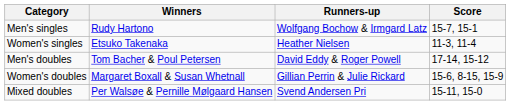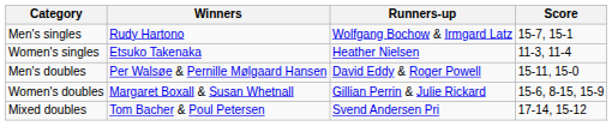 <table class=wikitable style="margin:auto;">
 <tr>
 <th>Category</th>
 <th>Winners</th>
 <th>Runners-up</th>
 <th>Score</th>
 </tr>
 <tr>
 <td>Men's singles</td>
 <td> <a href='#'>Rudy Hartono</a></td>
 <td> <a href='#'>Wolfgang Bochow</a> & <a href='#'>Irmgard Latz</a></td>
 <td>15-7, 15-1</td>
 </tr>
 <tr>
 <td>Women's singles</td>
 <td> <a href='#'>Etsuko Takenaka</a></td>
 <td> <a href='#'>Heather Nielsen</a></td>
 <td>11-3, 11-4</td>
 </tr>
 <tr>
 <td>Men's doubles</td>
-<td> <a href='#'>Tom Bacher</a> & <a href='#'>Poul Petersen</a></td>
+<td> <a href='#'>Per Walsøe</a> & <a href='#'>Pernille Mølgaard Hansen</a></td>
 <td> <a href='#'>David Eddy</a> & <a href='#'>Roger Powell</a></td>
-<td>17-14, 15-12</td>
+<td>15-11, 15-0</td>
 </tr>
 <tr>
 <td>Women's doubles</td>
 <td> <a href='#'>Margaret Boxall</a> & <a href='#'>Susan Whetnall</a></td>
 <td> <a href='#'>Gillian Perrin</a> & <a href='#'>Julie Rickard</a></td>
 <td>15-6, 8-15, 15-9</td>
 </tr>
 <tr>
 <td>Mixed doubles</td>
-<td> <a href='#'>Per Walsøe</a> & <a href='#'>Pernille Mølgaard Hansen</a></td>
+<td> <a href='#'>Tom Bacher</a> & <a href='#'>Poul Petersen</a></td>
 <td> <a href='#'>Svend Andersen Pri</a></td>
-<td>15-11, 15-0</td>
+<td>17-14, 15-12</td>
 </tr>
 </table>
